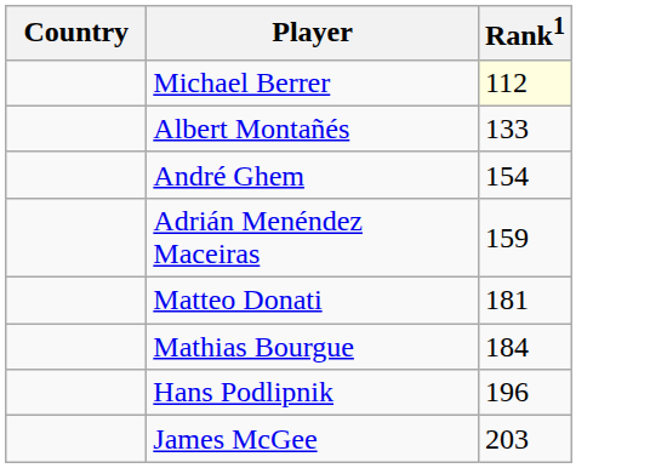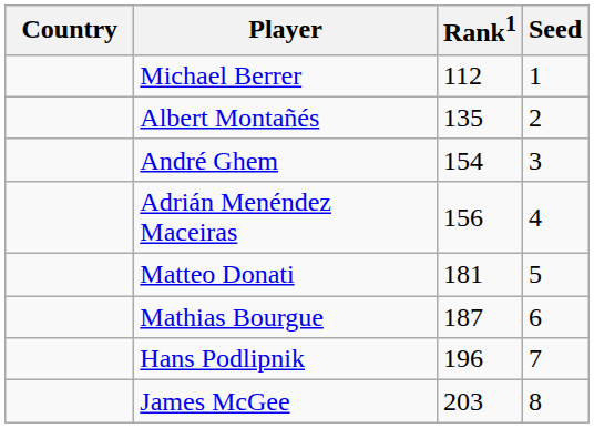 <table class="sortable wikitable">
 <tr>
 <th width="70">Country</th>
 <th width="175">Player</th>
 <th>Rank<sup>1</sup></th>
+<th>Seed</th>
 </tr>
 <tr>
 <td></td>
 <td><a href='#'>Michael Berrer</a></td>
-<td style="background: lightyellow;">112</td>
+<td>112</td>
+<td>1</td>
 </tr>
 <tr>
 <td></td>
 <td><a href='#'>Albert Montañés</a></td>
-<td>133</td>
+<td>135</td>
+<td>2</td>
 </tr>
 <tr>
 <td></td>
 <td><a href='#'>André Ghem</a></td>
 <td>154</td>
+<td>3</td>
 </tr>
 <tr>
 <td></td>
 <td><a href='#'>Adrián Menéndez Maceiras</a></td>
-<td>159</td>
+<td>156</td>
+<td>4</td>
 </tr>
 <tr>
 <td></td>
 <td><a href='#'>Matteo Donati</a></td>
 <td>181</td>
+<td>5</td>
 </tr>
 <tr>
 <td></td>
 <td><a href='#'>Mathias Bourgue</a></td>
-<td>184</td>
+<td>187</td>
+<td>6</td>
 </tr>
 <tr>
 <td></td>
 <td><a href='#'>Hans Podlipnik</a></td>
 <td>196</td>
+<td>7</td>
 </tr>
 <tr>
 <td></td>
 <td><a href='#'>James McGee</a></td>
 <td>203</td>
+<td>8</td>
 </tr>
 </table>
